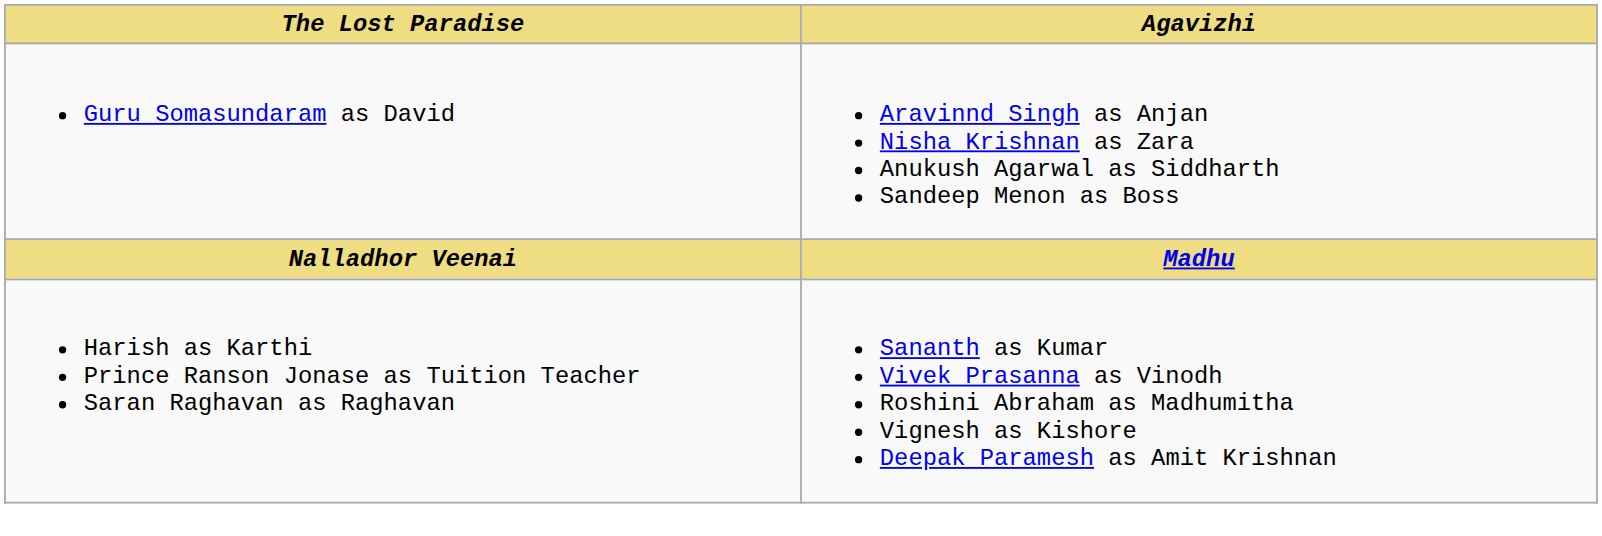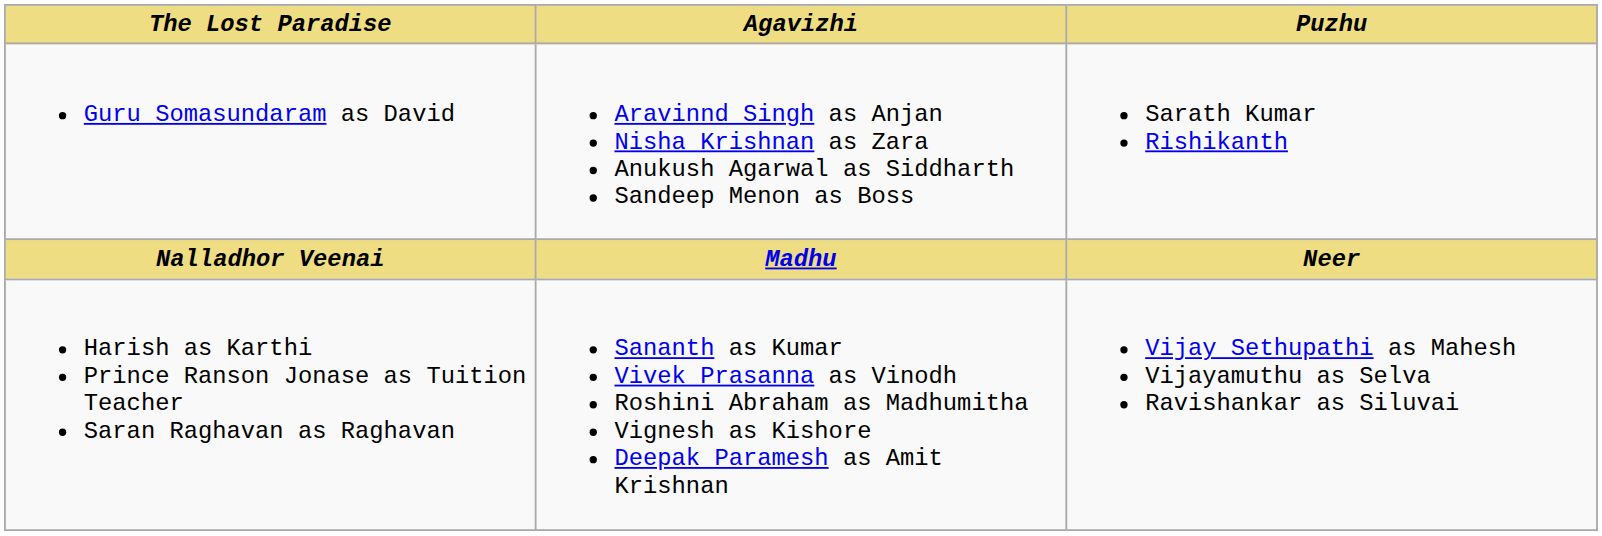 <table class=wikitable>
 <tr>
 <th style="background:#EEDD82; width:20%"><em>The Lost Paradise</em></th>
 <th style="background:#EEDD82; width:20%"><em>Agavizhi</em></th>
+<th style="background:#EEDD82; width:20%"><em>Puzhu</em></th>
 </tr>
 <tr>
 <td valign="top"><br><ul><li><a href='#'>Guru Somasundaram</a> as David</li></ul></td>
 <td valign="top"><br><ul><li><a href='#'>Aravinnd Singh</a> as Anjan</li><li><a href='#'>Nisha Krishnan</a> as Zara</li><li>Anukush Agarwal as Siddharth</li><li>Sandeep Menon as Boss</li></ul></td>
+<td valign="top"><br><ul><li>Sarath Kumar</li><li><a href='#'>Rishikanth</a></li></ul></td>
 </tr>
 <tr>
 <th style="background:#EEDD82; width:20%"><em>Nalladhor Veenai</em></th>
 <th style="background:#EEDD82; width:20%"><em><a href='#'>Madhu</a></em></th>
+<th style="background:#EEDD82; width:20%"><em>Neer</em></th>
 </tr>
 <tr>
 <td valign="top"><br><ul><li>Harish as Karthi</li><li>Prince Ranson Jonase as Tuition Teacher</li><li>Saran Raghavan as Raghavan</li></ul></td>
 <td valign="top"><br><ul><li><a href='#'>Sananth</a> as Kumar</li><li><a href='#'>Vivek Prasanna</a> as Vinodh</li><li>Roshini Abraham as Madhumitha</li><li>Vignesh as Kishore</li><li><a href='#'>Deepak Paramesh</a> as Amit Krishnan</li></ul></td>
+<td valign="top"><br><ul><li><a href='#'>Vijay Sethupathi</a> as Mahesh</li><li>Vijayamuthu as Selva</li><li>Ravishankar as Siluvai</li></ul></td>
 </tr>
 </table>
